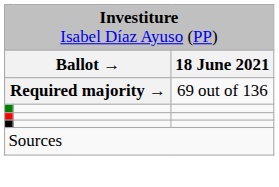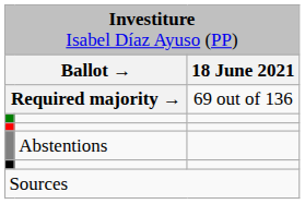 <table class="wikitable" style="text-align:center;">
 <tr>
 <td colspan="3" align="center" bgcolor="#C0C0C0"><strong>Investiture</strong><br><a href='#'>Isabel Díaz Ayuso</a> (<a href='#'>PP</a>)</td>
 </tr>
 <tr>
 <th colspan="2" width="150px">Ballot →</th>
 <th>18 June 2021</th>
 </tr>
 <tr>
 <th colspan="2">Required majority →</th>
 <td>69 out of 136 </td>
 </tr>
 <tr>
 <th width="1px" style="background:green;"></th>
 <td align="left"></td>
 <td></td>
 </tr>
 <tr>
 <th style="color:inherit;background:red;"></th>
 <td align="left"></td>
 <td></td>
 </tr>
 <tr>
+<th style="color:inherit;background:gray;"></th>
+<td align="left"><span>Abstentions</span></td>
+<td></td>
+</tr>
+<tr>
 <th style="color:inherit;background:black;"></th>
 <td align="left"></td>
 <td></td>
 </tr>
 <tr>
 <td align="left" colspan="3">Sources</td>
 </tr>
 </table>
